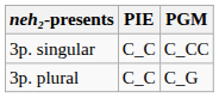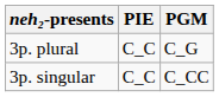 <table class="wikitable">
 <tr>
 <th><em>neh₂</em>-presents</th>
 <th>PIE</th>
 <th>PGM</th>
 </tr>
 <tr>
+<td>3p. plural</td>
+<td>C_C</td>
+<td>C_G</td>
+</tr>
+<tr>
 <td>3p. singular</td>
 <td>C_C</td>
 <td>C_CC</td>
 </tr>
-<tr>
-<td>3p. plural</td>
-<td>C_C</td>
-<td>C_G</td>
-</tr>
 </table>
